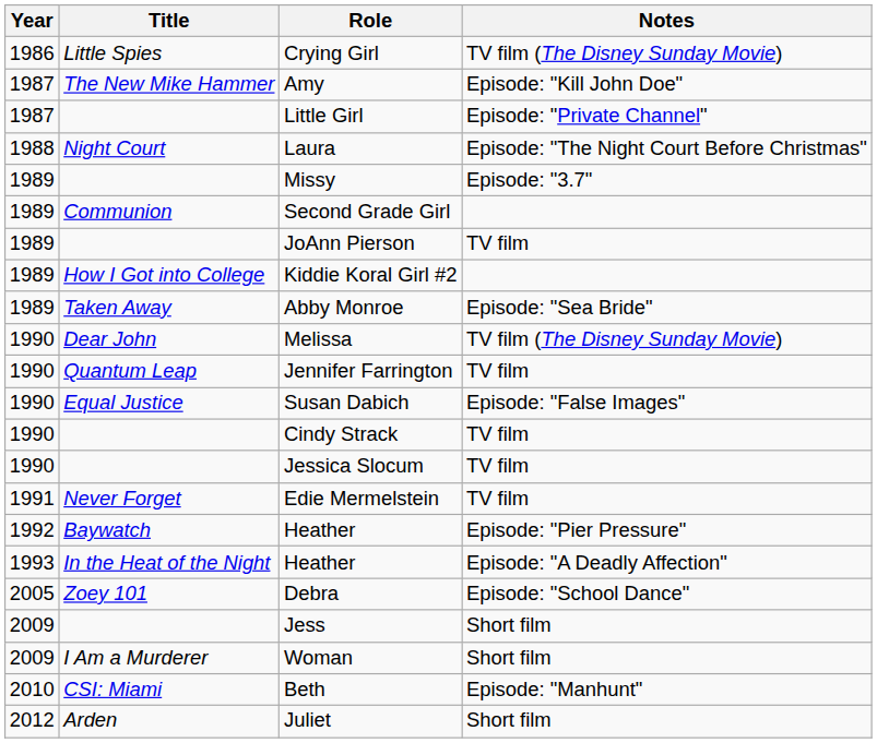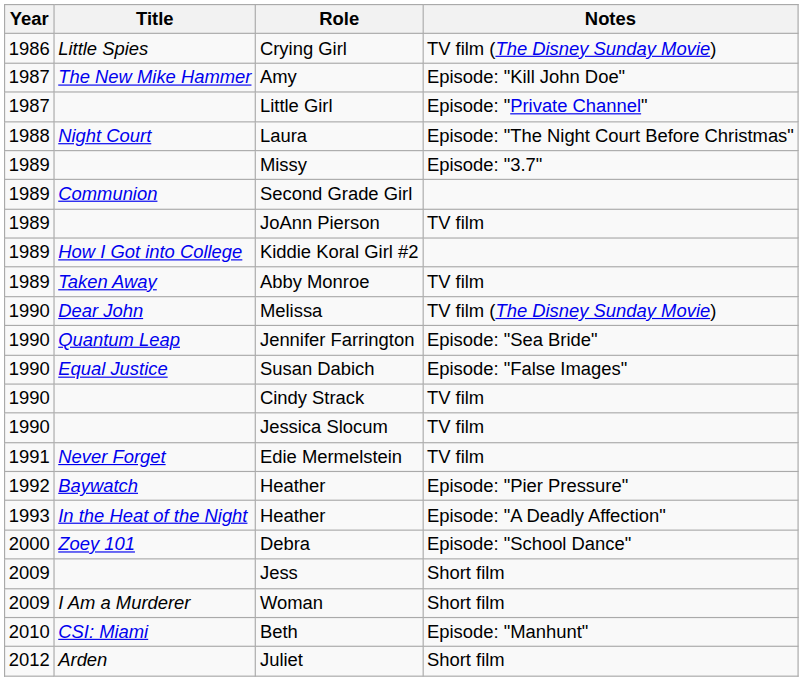 <table class="wikitable sortable">
 <tr>
 <th>Year</th>
 <th>Title</th>
 <th>Role</th>
 <th class="unsortable">Notes</th>
 </tr>
 <tr>
 <td>1986</td>
 <td><em>Little Spies</em></td>
 <td>Crying Girl</td>
 <td>TV film (<em><a href='#'>The Disney Sunday Movie</a></em>)</td>
 </tr>
 <tr>
 <td>1987</td>
 <td><em><a href='#'>The New Mike Hammer</a></em></td>
 <td>Amy</td>
 <td>Episode: "Kill John Doe"</td>
 </tr>
 <tr>
 <td>1987</td>
 <td><em></em></td>
 <td>Little Girl</td>
 <td>Episode: "<a href='#'>Private Channel</a>"</td>
 </tr>
 <tr>
 <td>1988</td>
 <td><em><a href='#'>Night Court</a></em></td>
 <td>Laura</td>
 <td>Episode: "The Night Court Before Christmas"</td>
 </tr>
 <tr>
 <td>1989</td>
 <td><em></em></td>
 <td>Missy</td>
 <td>Episode: "3.7"</td>
 </tr>
 <tr>
 <td>1989</td>
 <td><em><a href='#'>Communion</a></em></td>
 <td>Second Grade Girl</td>
 <td></td>
 </tr>
 <tr>
 <td>1989</td>
 <td><em></em></td>
 <td>JoAnn Pierson</td>
 <td>TV film</td>
 </tr>
 <tr>
 <td>1989</td>
 <td><em><a href='#'>How I Got into College</a></em></td>
 <td>Kiddie Koral Girl #2</td>
 <td></td>
 </tr>
 <tr>
 <td>1989</td>
 <td><em><a href='#'>Taken Away</a></em></td>
 <td>Abby Monroe</td>
-<td>Episode: "Sea Bride"</td>
+<td>TV film</td>
 </tr>
 <tr>
 <td>1990</td>
 <td><em><a href='#'>Dear John</a></em></td>
 <td>Melissa</td>
 <td>TV film (<em><a href='#'>The Disney Sunday Movie</a></em>)</td>
 </tr>
 <tr>
 <td>1990</td>
 <td><em><a href='#'>Quantum Leap</a></em></td>
 <td>Jennifer Farrington</td>
-<td>TV film</td>
+<td>Episode: "Sea Bride"</td>
 </tr>
 <tr>
 <td>1990</td>
 <td><em><a href='#'>Equal Justice</a></em></td>
 <td>Susan Dabich</td>
 <td>Episode: "False Images"</td>
 </tr>
 <tr>
 <td>1990</td>
 <td><em></em></td>
 <td>Cindy Strack</td>
 <td>TV film</td>
 </tr>
 <tr>
 <td>1990</td>
 <td><em></em></td>
 <td>Jessica Slocum</td>
 <td>TV film</td>
 </tr>
 <tr>
 <td>1991</td>
 <td><em><a href='#'>Never Forget</a></em></td>
 <td>Edie Mermelstein</td>
 <td>TV film</td>
 </tr>
 <tr>
 <td>1992</td>
 <td><em><a href='#'>Baywatch</a></em></td>
 <td>Heather</td>
 <td>Episode: "Pier Pressure"</td>
 </tr>
 <tr>
 <td>1993</td>
 <td><em><a href='#'>In the Heat of the Night</a></em></td>
 <td>Heather</td>
 <td>Episode: "A Deadly Affection"</td>
 </tr>
 <tr>
-<td>2005</td>
+<td>2000</td>
 <td><em><a href='#'>Zoey 101</a></em></td>
 <td>Debra</td>
 <td>Episode: "School Dance"</td>
 </tr>
 <tr>
 <td>2009</td>
 <td><em></em></td>
 <td>Jess</td>
 <td>Short film</td>
 </tr>
 <tr>
 <td>2009</td>
 <td><em>I Am a Murderer</em></td>
 <td>Woman</td>
 <td>Short film</td>
 </tr>
 <tr>
 <td>2010</td>
 <td><em><a href='#'>CSI: Miami</a></em></td>
 <td>Beth</td>
 <td>Episode: "Manhunt"</td>
 </tr>
 <tr>
 <td>2012</td>
 <td><em>Arden</em></td>
 <td>Juliet</td>
 <td>Short film</td>
 </tr>
 </table>
